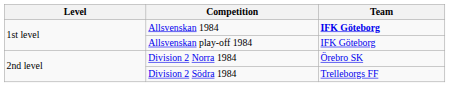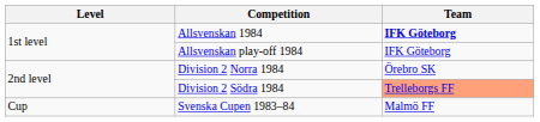 <table class="wikitable" style="text-align: left;">
 <tr>
 <th style="width: 225px;">Level</th>
 <th style="width: 275px;">Competition</th>
 <th style="width: 200px;">Team</th>
 </tr>
 <tr>
 <td rowspan=2>1st level</td>
 <td><a href='#'>Allsvenskan</a> 1984</td>
 <td><strong><a href='#'>IFK Göteborg</a></strong></td>
 </tr>
 <tr>
 <td><a href='#'>Allsvenskan</a> play-off 1984</td>
 <td><a href='#'>IFK Göteborg</a></td>
 </tr>
 <tr>
 <td rowspan=2>2nd level</td>
 <td><a href='#'>Division 2</a> <a href='#'>Norra</a> 1984</td>
 <td><a href='#'>Örebro SK</a></td>
 </tr>
 <tr>
 <td><a href='#'>Division 2</a> <a href='#'>Södra</a> 1984</td>
-<td><a href='#'>Trelleborgs FF</a></td>
+<td style="background: lightsalmon;"><a href='#'>Trelleborgs FF</a></td>
+</tr>
+<tr>
+<td>Cup</td>
+<td><a href='#'>Svenska Cupen</a> 1983–84</td>
+<td><a href='#'>Malmö FF</a></td>
 </tr>
 </table>
